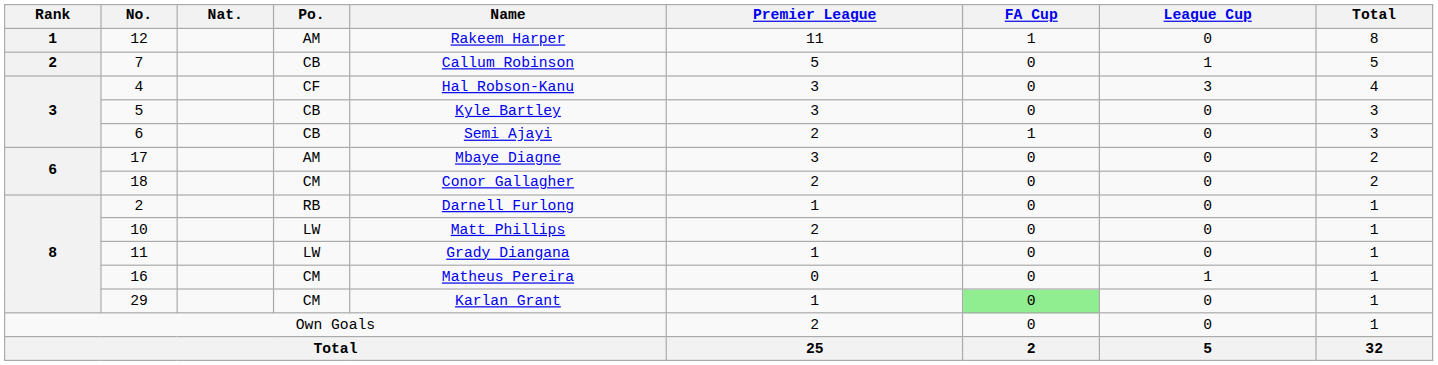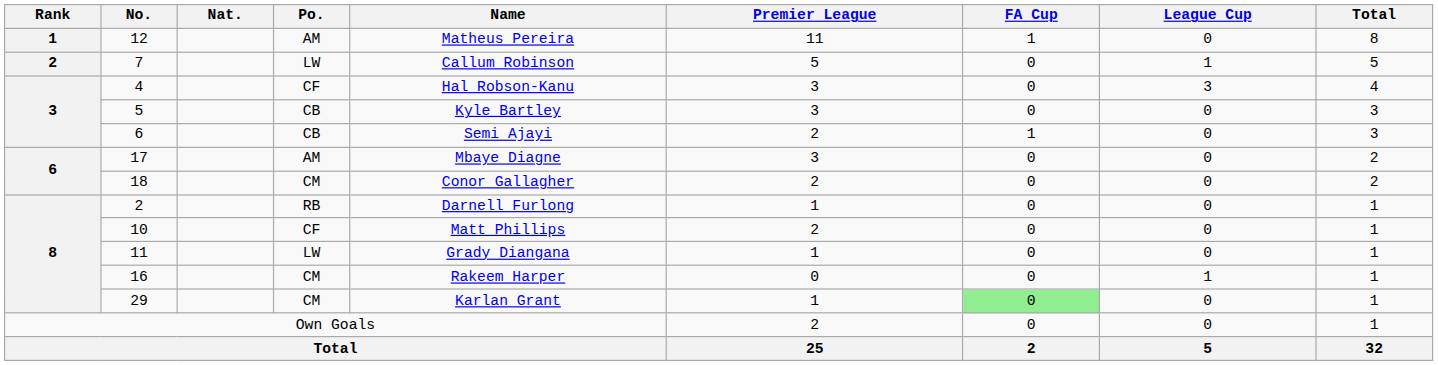 <table class="wikitable" style="text-align:center; font-size:95%; width:95%;">
 <tr>
 <th>Rank</th>
 <th>No.</th>
 <th>Nat.</th>
 <th>Po.</th>
 <th>Name</th>
 <th><a href='#'>Premier League</a></th>
 <th><a href='#'>FA Cup</a></th>
 <th><a href='#'>League Cup</a></th>
 <th>Total</th>
 </tr>
 <tr>
 <th rowspan=1>1</th>
 <td>12</td>
 <td></td>
 <td>AM</td>
-<td><a href='#'>Rakeem Harper</a></td>
+<td><a href='#'>Matheus Pereira</a></td>
 <td>11</td>
 <td>1</td>
 <td>0</td>
 <td>8</td>
 </tr>
 <tr>
 <th rowspan=1>2</th>
 <td>7</td>
 <td></td>
-<td>CB</td>
+<td>LW</td>
 <td><a href='#'>Callum Robinson</a></td>
 <td>5</td>
 <td>0</td>
 <td>1</td>
 <td>5</td>
 </tr>
 <tr>
 <th rowspan=3>3</th>
 <td>4</td>
 <td></td>
 <td>CF</td>
 <td><a href='#'>Hal Robson-Kanu</a></td>
 <td>3</td>
 <td>0</td>
 <td>3</td>
 <td>4</td>
 </tr>
 <tr>
 <td>5</td>
 <td></td>
 <td>CB</td>
 <td><a href='#'>Kyle Bartley</a></td>
 <td>3</td>
 <td>0</td>
 <td>0</td>
 <td>3</td>
 </tr>
 <tr>
 <td>6</td>
 <td></td>
 <td>CB</td>
 <td><a href='#'>Semi Ajayi</a></td>
 <td>2</td>
 <td>1</td>
 <td>0</td>
 <td>3</td>
 </tr>
 <tr>
 <th rowspan=2>6</th>
 <td>17</td>
 <td></td>
 <td>AM</td>
 <td><a href='#'>Mbaye Diagne</a></td>
 <td>3</td>
 <td>0</td>
 <td>0</td>
 <td>2</td>
 </tr>
 <tr>
 <td>18</td>
 <td></td>
 <td>CM</td>
 <td><a href='#'>Conor Gallagher</a></td>
 <td>2</td>
 <td>0</td>
 <td>0</td>
 <td>2</td>
 </tr>
 <tr>
 <th rowspan=5>8</th>
 <td>2</td>
 <td></td>
 <td>RB</td>
 <td><a href='#'>Darnell Furlong</a></td>
 <td>1</td>
 <td>0</td>
 <td>0</td>
 <td>1</td>
 </tr>
 <tr>
 <td>10</td>
 <td></td>
-<td>LW</td>
+<td>CF</td>
 <td><a href='#'>Matt Phillips</a></td>
 <td>2</td>
 <td>0</td>
 <td>0</td>
 <td>1</td>
 </tr>
 <tr>
 <td>11</td>
 <td></td>
 <td>LW</td>
 <td><a href='#'>Grady Diangana</a></td>
 <td>1</td>
 <td>0</td>
 <td>0</td>
 <td>1</td>
 </tr>
 <tr>
 <td>16</td>
 <td></td>
 <td>CM</td>
-<td><a href='#'>Matheus Pereira</a></td>
+<td><a href='#'>Rakeem Harper</a></td>
 <td>0</td>
 <td>0</td>
 <td>1</td>
 <td>1</td>
 </tr>
 <tr>
 <td>29</td>
 <td></td>
 <td>CM</td>
 <td><a href='#'>Karlan Grant</a></td>
 <td>1</td>
 <td style="background: lightgreen;">0</td>
 <td>0</td>
 <td>1</td>
 </tr>
 <tr>
 <td colspan=5>Own Goals</td>
 <td>2</td>
 <td>0</td>
 <td>0</td>
 <td>1</td>
 </tr>
 <tr>
 <th colspan=5>Total</th>
 <th>25</th>
 <th>2</th>
 <th>5</th>
 <th>32</th>
 </tr>
 </table>
